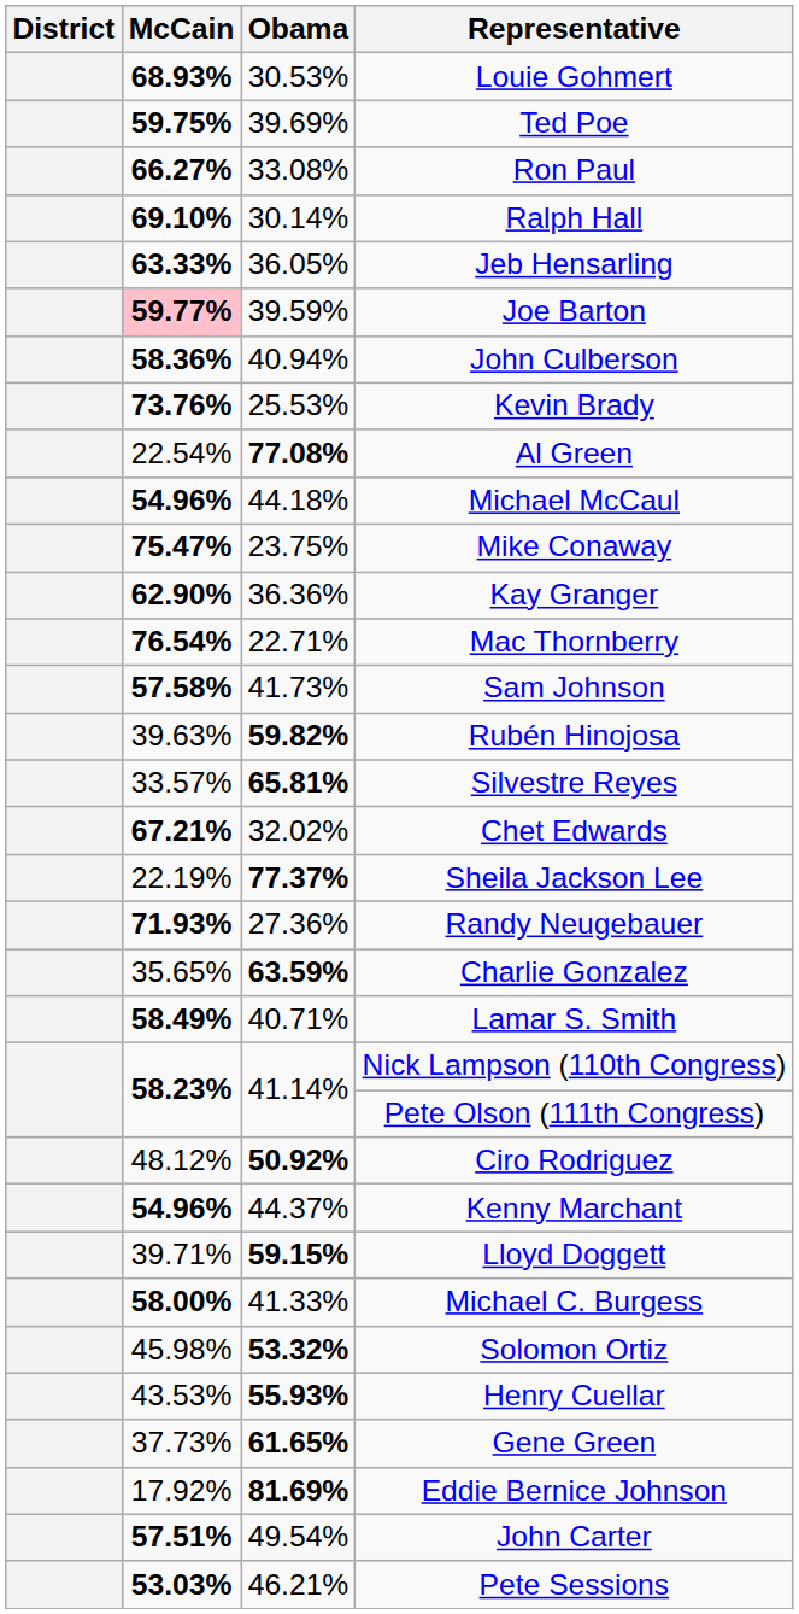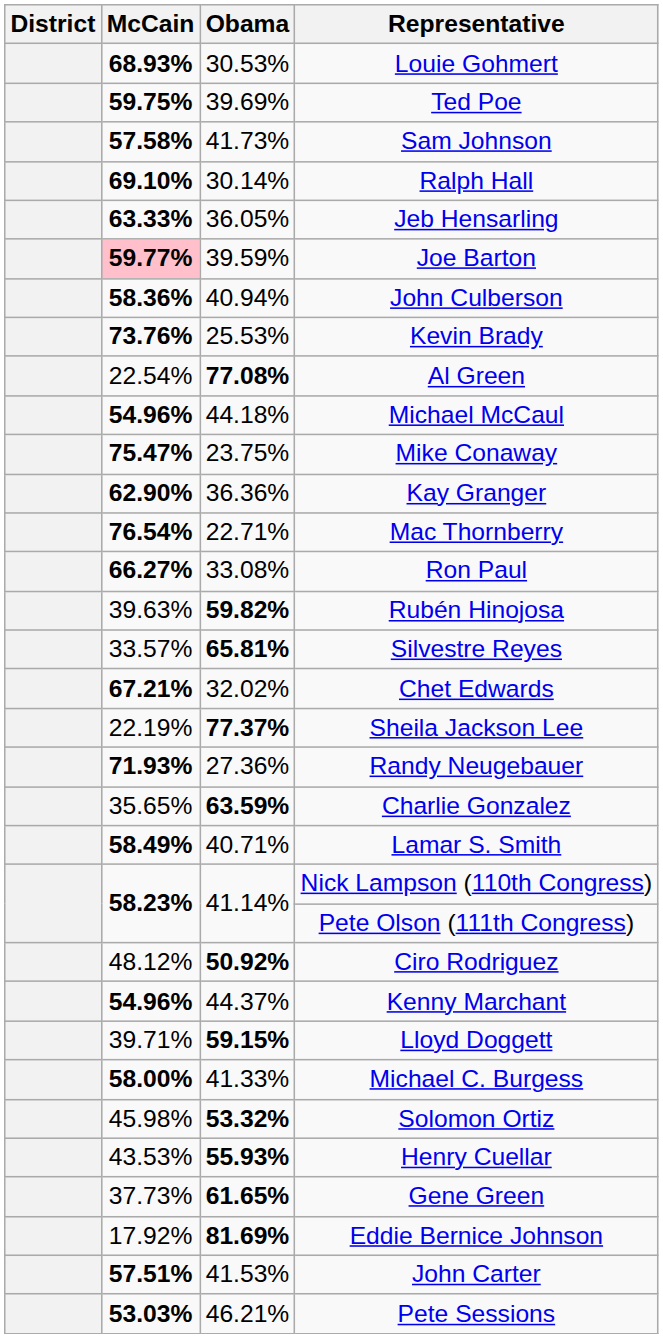 <table class=wikitable>
 <tr>
 <th>District</th>
 <th>McCain</th>
 <th>Obama</th>
 <th>Representative</th>
 </tr>
 <tr align=center>
 <th></th>
 <td><strong>68.93%</strong></td>
 <td>30.53%</td>
 <td><a href='#'>Louie Gohmert</a></td>
 </tr>
 <tr align=center>
 <th></th>
 <td><strong>59.75%</strong></td>
 <td>39.69%</td>
 <td><a href='#'>Ted Poe</a></td>
 </tr>
 <tr align=center>
 <th></th>
-<td><strong>66.27%</strong></td>
-<td>33.08%</td>
-<td><a href='#'>Ron Paul</a></td>
+<td><strong>57.58%</strong></td>
+<td>41.73%</td>
+<td><a href='#'>Sam Johnson</a></td>
 </tr>
 <tr align=center>
 <th></th>
 <td><strong>69.10%</strong></td>
 <td>30.14%</td>
 <td><a href='#'>Ralph Hall</a></td>
 </tr>
 <tr align=center>
 <th></th>
 <td><strong>63.33%</strong></td>
 <td>36.05%</td>
 <td><a href='#'>Jeb Hensarling</a></td>
 </tr>
 <tr align=center>
 <th></th>
 <td style="background: pink;"><strong>59.77%</strong></td>
 <td>39.59%</td>
 <td><a href='#'>Joe Barton</a></td>
 </tr>
 <tr align=center>
 <th></th>
 <td><strong>58.36%</strong></td>
 <td>40.94%</td>
 <td><a href='#'>John Culberson</a></td>
 </tr>
 <tr align=center>
 <th></th>
 <td><strong>73.76%</strong></td>
 <td>25.53%</td>
 <td><a href='#'>Kevin Brady</a></td>
 </tr>
 <tr align=center>
 <th></th>
 <td>22.54%</td>
 <td><strong>77.08%</strong></td>
 <td><a href='#'>Al Green</a></td>
 </tr>
 <tr align=center>
 <th></th>
 <td><strong>54.96%</strong></td>
 <td>44.18%</td>
 <td><a href='#'>Michael McCaul</a></td>
 </tr>
 <tr align=center>
 <th></th>
 <td><strong>75.47%</strong></td>
 <td>23.75%</td>
 <td><a href='#'>Mike Conaway</a></td>
 </tr>
 <tr align=center>
 <th></th>
 <td><strong>62.90%</strong></td>
 <td>36.36%</td>
 <td><a href='#'>Kay Granger</a></td>
 </tr>
 <tr align=center>
 <th></th>
 <td><strong>76.54%</strong></td>
 <td>22.71%</td>
 <td><a href='#'>Mac Thornberry</a></td>
 </tr>
 <tr align=center>
 <th></th>
-<td><strong>57.58%</strong></td>
-<td>41.73%</td>
-<td><a href='#'>Sam Johnson</a></td>
+<td><strong>66.27%</strong></td>
+<td>33.08%</td>
+<td><a href='#'>Ron Paul</a></td>
 </tr>
 <tr align=center>
 <th></th>
 <td>39.63%</td>
 <td><strong>59.82%</strong></td>
 <td><a href='#'>Rubén Hinojosa</a></td>
 </tr>
 <tr align=center>
 <th></th>
 <td>33.57%</td>
 <td><strong>65.81%</strong></td>
 <td><a href='#'>Silvestre Reyes</a></td>
 </tr>
 <tr align=center>
 <th></th>
 <td><strong>67.21%</strong></td>
 <td>32.02%</td>
 <td><a href='#'>Chet Edwards</a></td>
 </tr>
 <tr align=center>
 <th></th>
 <td>22.19%</td>
 <td><strong>77.37%</strong></td>
 <td><a href='#'>Sheila Jackson Lee</a></td>
 </tr>
 <tr align=center>
 <th></th>
 <td><strong>71.93%</strong></td>
 <td>27.36%</td>
 <td><a href='#'>Randy Neugebauer</a></td>
 </tr>
 <tr align=center>
 <th></th>
 <td>35.65%</td>
 <td><strong>63.59%</strong></td>
 <td><a href='#'>Charlie Gonzalez</a></td>
 </tr>
 <tr align=center>
 <th></th>
 <td><strong>58.49%</strong></td>
 <td>40.71%</td>
 <td><a href='#'>Lamar S. Smith</a></td>
 </tr>
 <tr align=center>
 <th rowspan=2 ></th>
 <td rowspan=2><strong>58.23%</strong></td>
 <td rowspan=2>41.14%</td>
 <td><a href='#'>Nick Lampson</a> (<a href='#'>110th Congress</a>)</td>
 </tr>
 <tr align=center>
 <td><a href='#'>Pete Olson</a> (<a href='#'>111th Congress</a>)</td>
 </tr>
 <tr align=center>
 <th></th>
 <td>48.12%</td>
 <td><strong>50.92%</strong></td>
 <td><a href='#'>Ciro Rodriguez</a></td>
 </tr>
 <tr align=center>
 <th></th>
 <td><strong>54.96%</strong></td>
 <td>44.37%</td>
 <td><a href='#'>Kenny Marchant</a></td>
 </tr>
 <tr align=center>
 <th></th>
 <td>39.71%</td>
 <td><strong>59.15%</strong></td>
 <td><a href='#'>Lloyd Doggett</a></td>
 </tr>
 <tr align=center>
 <th></th>
 <td><strong>58.00%</strong></td>
 <td>41.33%</td>
 <td><a href='#'>Michael C. Burgess</a></td>
 </tr>
 <tr align=center>
 <th></th>
 <td>45.98%</td>
 <td><strong>53.32%</strong></td>
 <td><a href='#'>Solomon Ortiz</a></td>
 </tr>
 <tr align=center>
 <th></th>
 <td>43.53%</td>
 <td><strong>55.93%</strong></td>
 <td><a href='#'>Henry Cuellar</a></td>
 </tr>
 <tr align=center>
 <th></th>
 <td>37.73%</td>
 <td><strong>61.65%</strong></td>
 <td><a href='#'>Gene Green</a></td>
 </tr>
 <tr align=center>
 <th></th>
 <td>17.92%</td>
 <td><strong>81.69%</strong></td>
 <td><a href='#'>Eddie Bernice Johnson</a></td>
 </tr>
 <tr align=center>
 <th></th>
 <td><strong>57.51%</strong></td>
-<td>49.54%</td>
+<td>41.53%</td>
 <td><a href='#'>John Carter</a></td>
 </tr>
 <tr align=center>
 <th></th>
 <td><strong>53.03%</strong></td>
 <td>46.21%</td>
 <td><a href='#'>Pete Sessions</a></td>
 </tr>
 </table>
